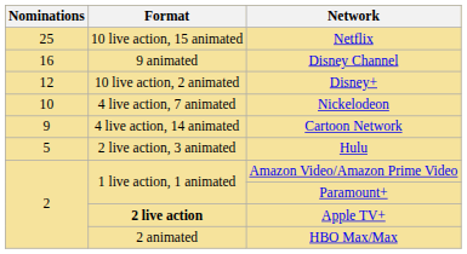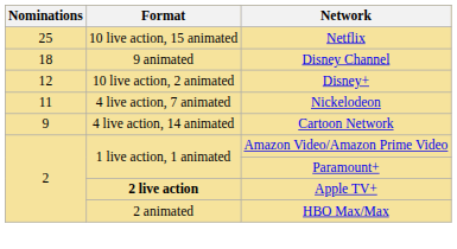 <table class="wikitable" rowspan=2 style="text-align: center; background: #f6e39c">
 <tr>
 <th scope="col" width="55" align="center">Nominations</th>
 <th scope="col" align="center">Format</th>
 <th scope="col" align="center">Network</th>
 </tr>
 <tr>
 <td>25</td>
 <td>10 live action, 15 animated</td>
 <td><a href='#'>Netflix</a></td>
 </tr>
 <tr>
-<td>16</td>
+<td>18</td>
 <td>9 animated</td>
 <td><a href='#'>Disney Channel</a></td>
 </tr>
 <tr>
 <td>12</td>
 <td>10 live action, 2 animated</td>
 <td><a href='#'>Disney+</a></td>
 </tr>
 <tr>
-<td>10</td>
+<td>11</td>
 <td>4 live action, 7 animated</td>
 <td><a href='#'>Nickelodeon</a></td>
 </tr>
 <tr>
 <td>9</td>
 <td>4 live action, 14 animated</td>
 <td><a href='#'>Cartoon Network</a></td>
-</tr>
-<tr>
-<td>5</td>
-<td>2 live action, 3 animated</td>
-<td><a href='#'>Hulu</a></td>
 </tr>
 <tr>
 <td rowspan=4>2</td>
 <td rowspan=2>1 live action, 1 animated</td>
 <td><a href='#'>Amazon Video/Amazon Prime Video</a></td>
 </tr>
 <tr>
 <td><a href='#'>Paramount+</a></td>
 </tr>
 <tr>
 <td><strong>2 live action</strong></td>
 <td><a href='#'>Apple TV+</a></td>
 </tr>
 <tr>
 <td>2 animated</td>
 <td><a href='#'>HBO Max/Max</a></td>
 </tr>
 </table>
